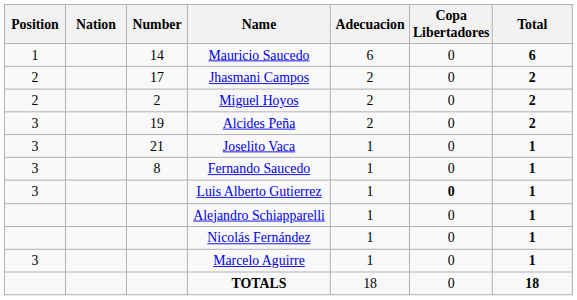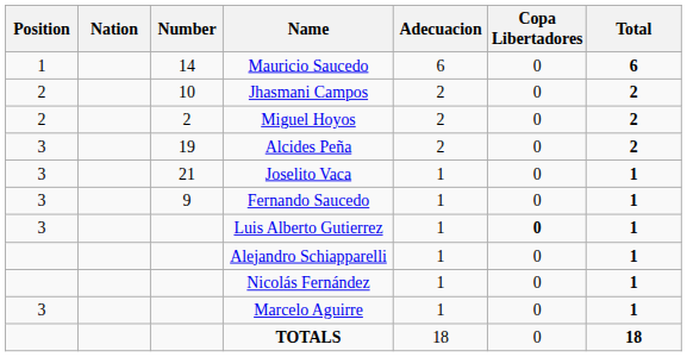 <table class="wikitable" style="font-size: 95%; text-align: center;">
 <tr>
 <th width=60>Position</th>
 <th width=60>Nation</th>
 <th width=60>Number</th>
 <th width=150>Name</th>
 <th width=80>Adecuacion</th>
 <th width=80>Copa Libertadores</th>
 <th width=80>Total</th>
 </tr>
 <tr>
 <td>1</td>
 <td></td>
 <td>14</td>
 <td><a href='#'>Mauricio Saucedo</a></td>
 <td>6</td>
 <td>0</td>
 <td><strong>6</strong></td>
 </tr>
 <tr>
 <td>2</td>
 <td></td>
-<td>17</td>
+<td>10</td>
 <td><a href='#'>Jhasmani Campos</a></td>
 <td>2</td>
 <td>0</td>
 <td><strong>2</strong></td>
 </tr>
 <tr>
 <td>2</td>
 <td></td>
 <td>2</td>
 <td><a href='#'>Miguel Hoyos</a></td>
 <td>2</td>
 <td>0</td>
 <td><strong>2</strong></td>
 </tr>
 <tr>
 <td>3</td>
 <td></td>
 <td>19</td>
 <td><a href='#'>Alcides Peña</a></td>
 <td>2</td>
 <td>0</td>
 <td><strong>2</strong></td>
 </tr>
 <tr>
 <td>3</td>
 <td></td>
 <td>21</td>
 <td><a href='#'>Joselito Vaca</a></td>
 <td>1</td>
 <td>0</td>
 <td><strong>1</strong></td>
 </tr>
 <tr>
 <td>3</td>
 <td></td>
-<td>8</td>
+<td>9</td>
 <td><a href='#'>Fernando Saucedo</a></td>
 <td>1</td>
 <td>0</td>
 <td><strong>1</strong></td>
 </tr>
 <tr>
 <td>3</td>
 <td></td>
 <td></td>
 <td><a href='#'>Luis Alberto Gutierrez</a></td>
 <td>1</td>
 <td><strong>0</strong></td>
 <td><strong>1</strong></td>
 </tr>
 <tr>
 <td></td>
 <td></td>
 <td></td>
 <td><a href='#'>Alejandro Schiapparelli</a></td>
 <td>1</td>
 <td>0</td>
 <td><strong>1</strong></td>
 </tr>
 <tr>
 <td></td>
 <td></td>
 <td></td>
 <td><a href='#'>Nicolás Fernández</a></td>
 <td>1</td>
 <td>0</td>
 <td><strong>1</strong></td>
 </tr>
 <tr>
 <td>3</td>
 <td></td>
 <td></td>
 <td><a href='#'>Marcelo Aguirre</a></td>
 <td>1</td>
 <td>0</td>
 <td><strong>1</strong></td>
 </tr>
 <tr>
 <td></td>
 <td></td>
 <td></td>
 <td><strong>TOTALS</strong></td>
 <td>18</td>
 <td>0</td>
 <td><strong>18</strong></td>
 </tr>
 </table>
